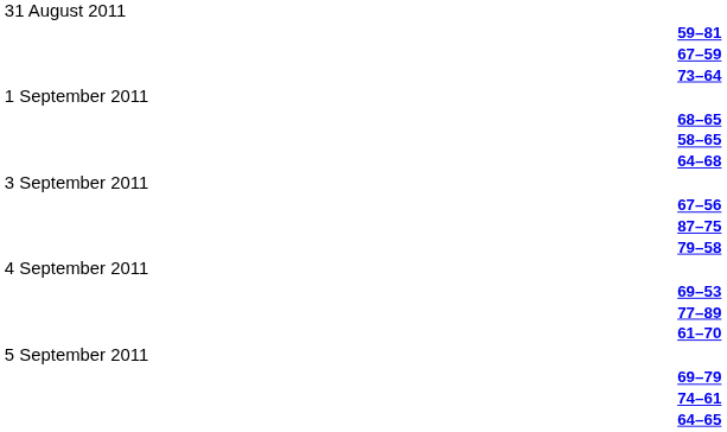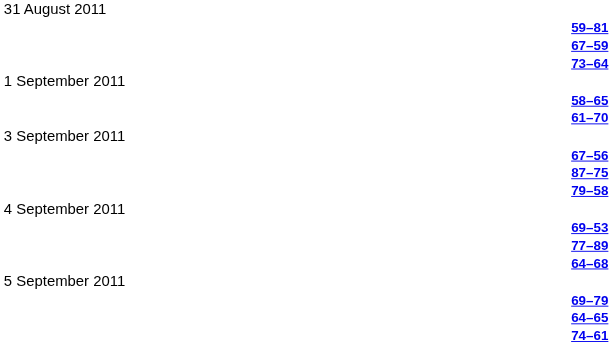 <table style="width:100%;" cellspacing="1">
 <tr>
 <th width=25%></th>
 <th width=10%></th>
 <th width=25%></th>
 </tr>
 <tr>
 <td>31 August 2011</td>
 </tr>
 <tr style=font-size:90%>
 <td align=right><strong></strong></td>
 <td align=center><strong> <a href='#'>59–81</a> </strong></td>
 <td><strong></strong></td>
 </tr>
 <tr style=font-size:90%>
 <td align=right><strong></strong></td>
 <td align=center><strong> <a href='#'>67–59</a> </strong></td>
 <td><strong></strong></td>
 </tr>
 <tr style=font-size:90%>
 <td align=right><strong></strong></td>
 <td align=center><strong> <a href='#'>73–64</a> </strong></td>
 <td><strong></strong></td>
 </tr>
 <tr>
 <td>1 September 2011</td>
 </tr>
 <tr style=font-size:90%>
 <td align=right><strong></strong></td>
-<td align=center><strong> <a href='#'>68–65</a> </strong></td>
-<td><strong></strong></td>
-</tr>
-<tr style=font-size:90%>
-<td align=right><strong></strong></td>
 <td align=center><strong> <a href='#'>58–65</a> </strong></td>
 <td><strong></strong></td>
 </tr>
 <tr style=font-size:90%>
 <td align=right><strong></strong></td>
-<td align=center><strong> <a href='#'>64–68</a> </strong></td>
+<td align=center><strong> <a href='#'>61–70</a> </strong></td>
 <td><strong></strong></td>
 </tr>
 <tr>
 <td>3 September 2011</td>
 </tr>
 <tr style=font-size:90%>
 <td align=right><strong></strong></td>
 <td align=center><strong> <a href='#'>67–56</a> </strong></td>
 <td><strong></strong></td>
 </tr>
 <tr style=font-size:90%>
 <td align=right><strong></strong></td>
 <td align=center><strong> <a href='#'>87–75</a> </strong></td>
 <td><strong></strong></td>
 </tr>
 <tr style=font-size:90%>
 <td align=right><strong></strong></td>
 <td align=center><strong> <a href='#'>79–58</a> </strong></td>
 <td><strong></strong></td>
 </tr>
 <tr>
 <td>4 September 2011</td>
 </tr>
 <tr style=font-size:90%>
 <td align=right><strong></strong></td>
 <td align=center><strong> <a href='#'>69–53</a> </strong></td>
 <td><strong></strong></td>
 </tr>
 <tr style=font-size:90%>
 <td align=right><strong></strong></td>
 <td align=center><strong> <a href='#'>77–89</a> </strong></td>
 <td><strong></strong></td>
 </tr>
 <tr style=font-size:90%>
 <td align=right><strong></strong></td>
-<td align=center><strong> <a href='#'>61–70</a> </strong></td>
+<td align=center><strong> <a href='#'>64–68</a> </strong></td>
 <td><strong></strong></td>
 </tr>
 <tr>
 <td>5 September 2011</td>
 </tr>
 <tr style=font-size:90%>
 <td align=right><strong></strong></td>
 <td align=center><strong> <a href='#'>69–79</a> </strong></td>
 <td><strong></strong></td>
 </tr>
 <tr style=font-size:90%>
 <td align=right><strong></strong></td>
-<td align=center><strong> <a href='#'>74–61</a> </strong></td>
+<td align=center><strong> <a href='#'>64–65</a> </strong></td>
 <td><strong></strong></td>
 </tr>
 <tr style=font-size:90%>
 <td align=right><strong></strong></td>
-<td align=center><strong> <a href='#'>64–65</a> </strong></td>
+<td align=center><strong> <a href='#'>74–61</a> </strong></td>
 <td><strong></strong></td>
 </tr>
 </table>
